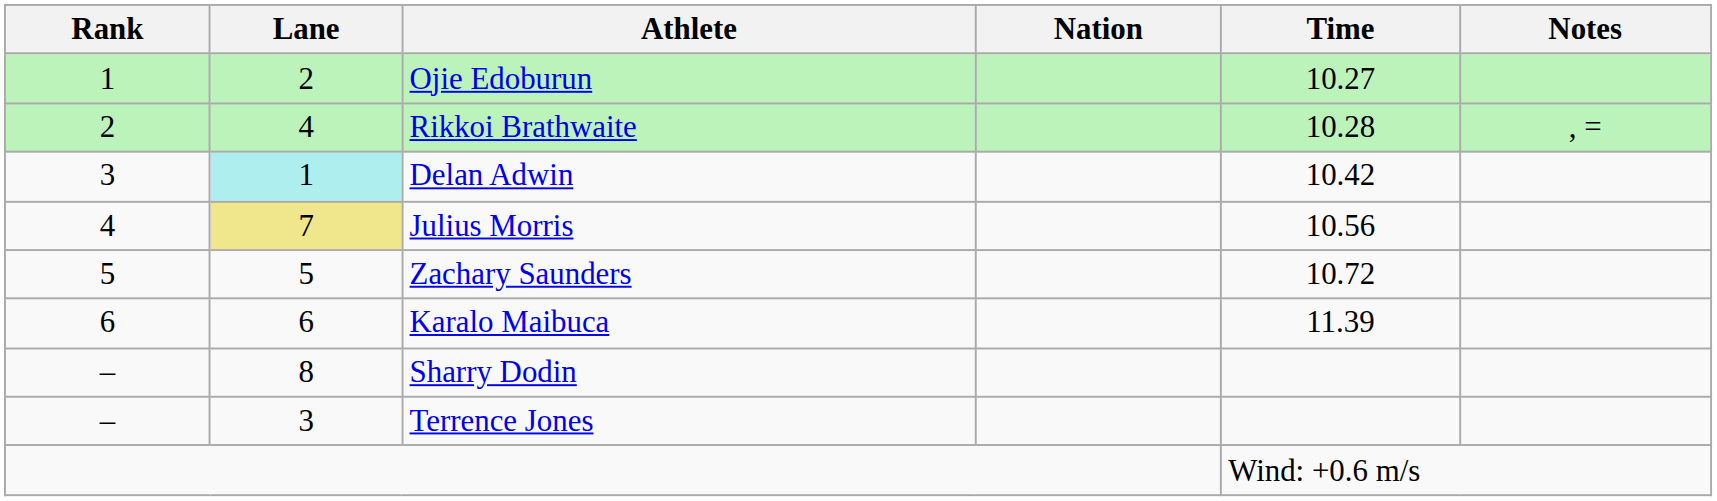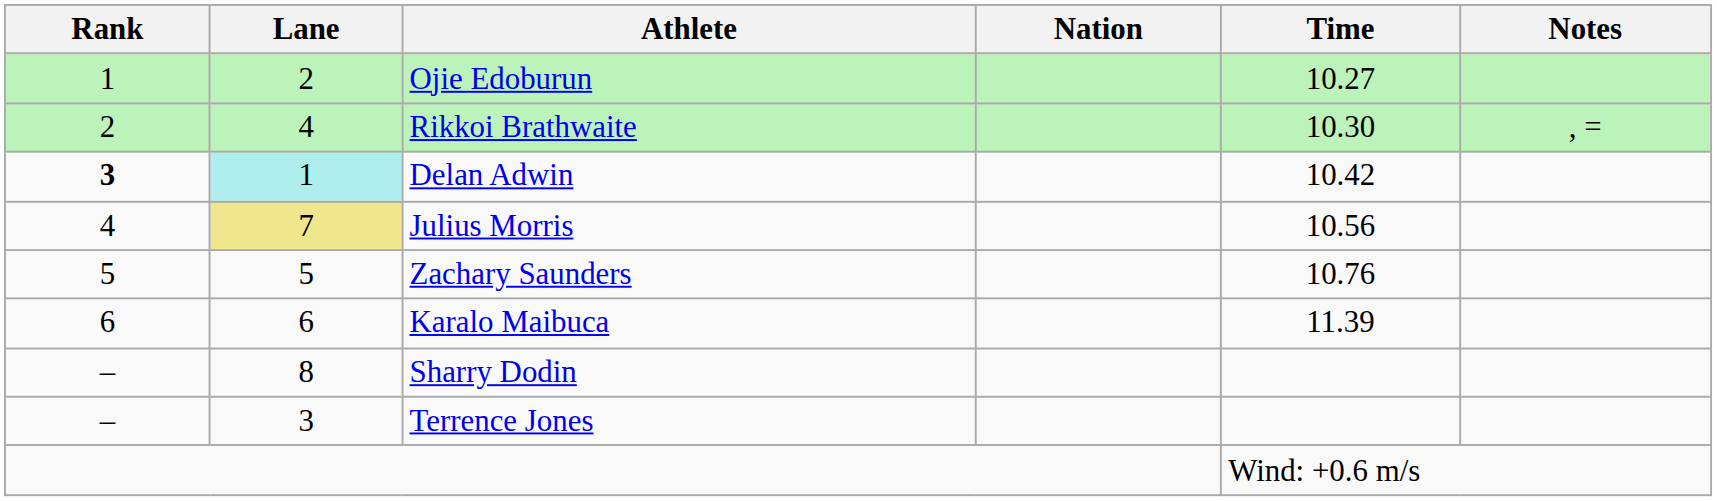 <table class="wikitable sortable" style="text-align:center;width: 70%;">
 <tr>
 <th scope="col">Rank</th>
 <th scope="col">Lane</th>
 <th scope="col">Athlete</th>
 <th scope="col">Nation</th>
 <th scope="col">Time</th>
 <th scope="col">Notes</th>
 </tr>
 <tr bgcolor="#bbf3bb">
 <td>1</td>
 <td>2</td>
 <td align=left><a href='#'>Ojie Edoburun</a></td>
 <td align=left></td>
 <td>10.27</td>
 <td></td>
 </tr>
 <tr bgcolor="#bbf3bb">
 <td>2</td>
 <td>4</td>
 <td align=left><a href='#'>Rikkoi Brathwaite</a></td>
 <td align=left></td>
-<td>10.28</td>
+<td>10.30</td>
 <td>, =</td>
 </tr>
 <tr>
-<td>3</td>
+<td><strong>3</strong></td>
 <td style="background: paleturquoise;">1</td>
 <td align=left><a href='#'>Delan Adwin</a></td>
 <td align=left></td>
 <td>10.42</td>
 <td></td>
 </tr>
 <tr>
 <td>4</td>
 <td style="background: khaki;">7</td>
 <td align=left><a href='#'>Julius Morris</a></td>
 <td align=left></td>
 <td>10.56</td>
 <td></td>
 </tr>
 <tr>
 <td>5</td>
 <td>5</td>
 <td align=left><a href='#'>Zachary Saunders</a></td>
 <td align=left></td>
-<td>10.72</td>
+<td>10.76</td>
 <td></td>
 </tr>
 <tr>
 <td>6</td>
 <td>6</td>
 <td align=left><a href='#'>Karalo Maibuca</a></td>
 <td align=left></td>
 <td>11.39</td>
 <td></td>
 </tr>
 <tr>
 <td>–</td>
 <td>8</td>
 <td align=left><a href='#'>Sharry Dodin</a></td>
 <td align=left></td>
 <td></td>
 <td></td>
 </tr>
 <tr>
 <td>–</td>
 <td>3</td>
 <td align=left><a href='#'>Terrence Jones</a></td>
 <td align=left></td>
 <td></td>
 <td></td>
 </tr>
 <tr class="sortbottom">
 <td colspan="4"></td>
 <td colspan="2" style="text-align:left;">Wind: +0.6 m/s</td>
 </tr>
 </table>
